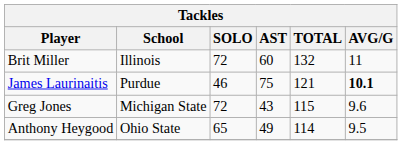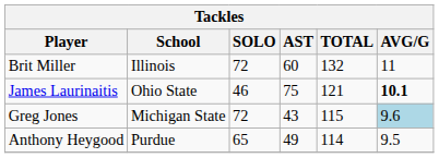 <table class="wikitable">
 <tr>
 <th colspan="7" align="center">Tackles</th>
 </tr>
 <tr>
 <th>Player</th>
 <th>School</th>
 <th>SOLO</th>
 <th>AST</th>
 <th>TOTAL</th>
 <th>AVG/G</th>
 </tr>
 <tr>
 <td>Brit Miller</td>
 <td>Illinois</td>
 <td>72</td>
 <td>60</td>
 <td>132</td>
 <td>11</td>
 </tr>
 <tr>
 <td><a href='#'>James Laurinaitis</a></td>
-<td>Purdue</td>
+<td>Ohio State</td>
 <td>46</td>
 <td>75</td>
 <td>121</td>
 <td><strong>10.1</strong></td>
 </tr>
 <tr>
 <td>Greg Jones</td>
 <td>Michigan State</td>
 <td>72</td>
 <td>43</td>
 <td>115</td>
-<td>9.6</td>
+<td style="background: lightblue;">9.6</td>
 </tr>
 <tr>
 <td>Anthony Heygood</td>
-<td>Ohio State</td>
+<td>Purdue</td>
 <td>65</td>
 <td>49</td>
 <td>114</td>
 <td>9.5</td>
 </tr>
 <tr>
 </tr>
 </table>
